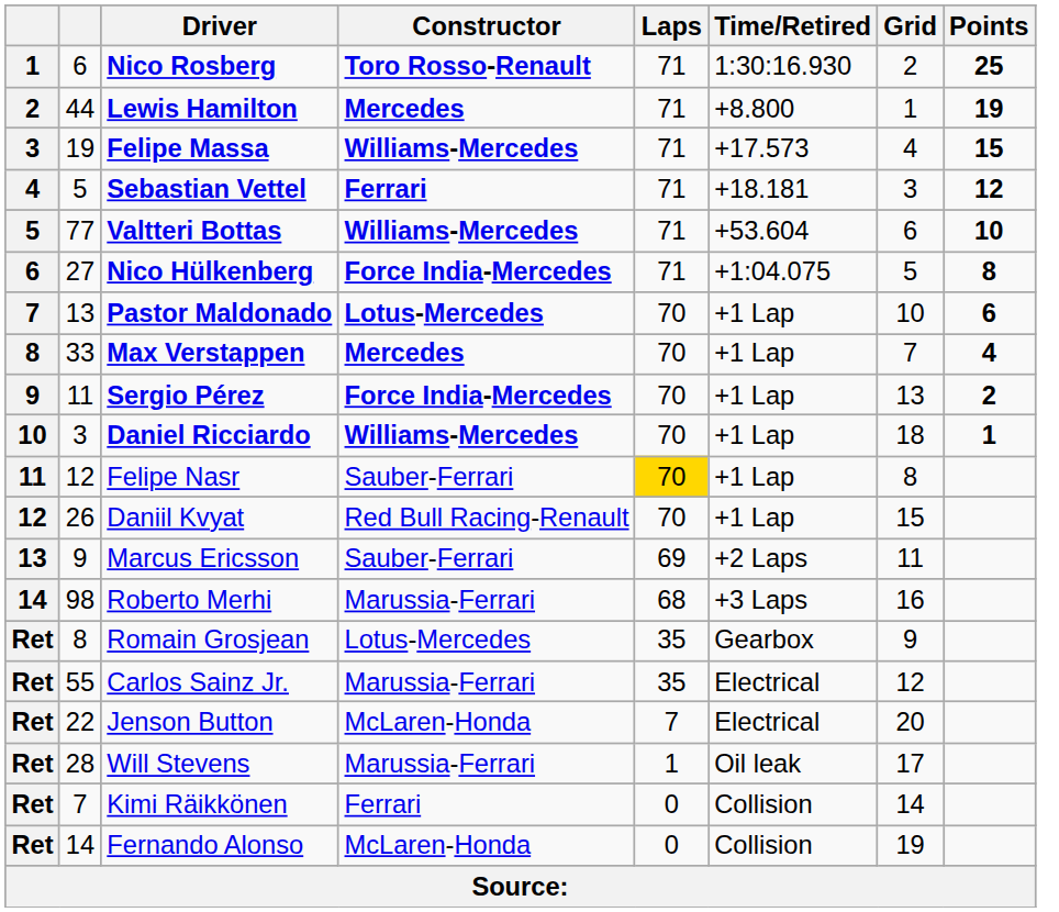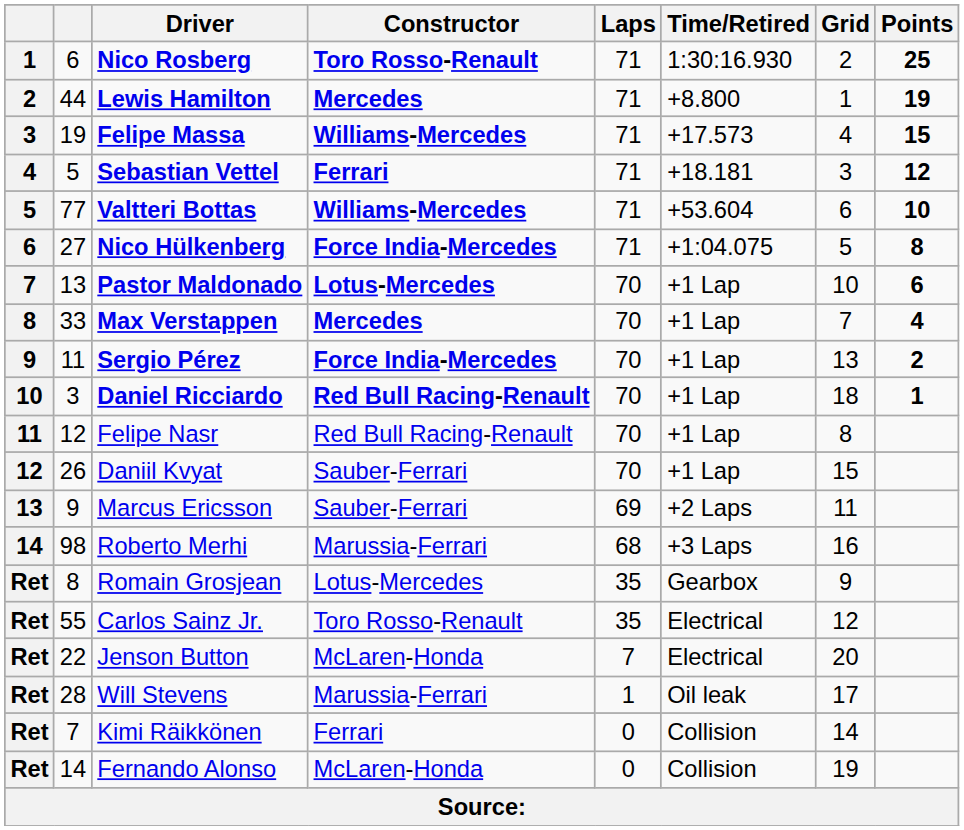 <table class="wikitable" style="font-size: 85%;">
 <tr>
 <th></th>
 <th></th>
 <th>Driver</th>
 <th>Constructor</th>
 <th>Laps</th>
 <th>Time/Retired</th>
 <th>Grid</th>
 <th>Points</th>
 </tr>
 <tr>
 <th>1</th>
 <td align="center">6</td>
 <td> <strong><a href='#'>Nico Rosberg</a></strong></td>
 <td><strong><a href='#'>Toro Rosso</a>-<a href='#'>Renault</a></strong></td>
 <td align="center">71</td>
 <td>1:30:16.930</td>
 <td align="center">2</td>
 <td align="center"><strong>25</strong></td>
 </tr>
 <tr>
 <th>2</th>
 <td align="center">44</td>
 <td> <strong><a href='#'>Lewis Hamilton</a></strong></td>
 <td><strong><a href='#'>Mercedes</a></strong></td>
 <td align="center">71</td>
 <td>+8.800</td>
 <td align="center">1</td>
 <td align="center"><strong>19</strong></td>
 </tr>
 <tr>
 <th>3</th>
 <td align="center">19</td>
 <td> <strong><a href='#'>Felipe Massa</a></strong></td>
 <td><strong><a href='#'>Williams</a>-<a href='#'>Mercedes</a></strong></td>
 <td align="center">71</td>
 <td>+17.573</td>
 <td align="center">4</td>
 <td align="center"><strong>15</strong></td>
 </tr>
 <tr>
 <th>4</th>
 <td align="center">5</td>
 <td> <strong><a href='#'>Sebastian Vettel</a></strong></td>
 <td><strong><a href='#'>Ferrari</a></strong></td>
 <td align="center">71</td>
 <td>+18.181</td>
 <td align="center">3</td>
 <td align="center"><strong>12</strong></td>
 </tr>
 <tr>
 <th>5</th>
 <td align="center">77</td>
 <td> <strong><a href='#'>Valtteri Bottas</a></strong></td>
 <td><strong><a href='#'>Williams</a>-<a href='#'>Mercedes</a></strong></td>
 <td align="center">71</td>
 <td>+53.604</td>
 <td align="center">6</td>
 <td align="center"><strong>10</strong></td>
 </tr>
 <tr>
 <th>6</th>
 <td align="center">27</td>
 <td> <strong><a href='#'>Nico Hülkenberg</a></strong></td>
 <td><strong><a href='#'>Force India</a>-<a href='#'>Mercedes</a></strong></td>
 <td align="center">71</td>
 <td>+1:04.075</td>
 <td align="center">5</td>
 <td align="center"><strong>8</strong></td>
 </tr>
 <tr>
 <th>7</th>
 <td align="center">13</td>
 <td> <strong><a href='#'>Pastor Maldonado</a></strong></td>
 <td><strong><a href='#'>Lotus</a>-<a href='#'>Mercedes</a></strong></td>
 <td align="center">70</td>
 <td>+1 Lap</td>
 <td align="center">10</td>
 <td align="center"><strong>6</strong></td>
 </tr>
 <tr>
 <th>8</th>
 <td align="center">33</td>
 <td> <strong><a href='#'>Max Verstappen</a></strong></td>
 <td><strong><a href='#'>Mercedes</a></strong></td>
 <td align="center">70</td>
 <td>+1 Lap</td>
 <td align="center">7</td>
 <td align="center"><strong>4</strong></td>
 </tr>
 <tr>
 <th>9</th>
 <td align="center">11</td>
 <td> <strong><a href='#'>Sergio Pérez</a></strong></td>
 <td><strong><a href='#'>Force India</a>-<a href='#'>Mercedes</a></strong></td>
 <td align="center">70</td>
 <td>+1 Lap</td>
 <td align="center">13</td>
 <td align="center"><strong>2</strong></td>
 </tr>
 <tr>
 <th>10</th>
 <td align="center">3</td>
 <td> <strong><a href='#'>Daniel Ricciardo</a></strong></td>
-<td><strong><a href='#'>Williams</a>-<a href='#'>Mercedes</a></strong></td>
+<td><strong><a href='#'>Red Bull Racing</a>-<a href='#'>Renault</a></strong></td>
 <td align="center">70</td>
 <td>+1 Lap</td>
 <td align="center">18</td>
 <td align="center"><strong>1</strong></td>
 </tr>
 <tr>
 <th>11</th>
 <td align="center">12</td>
 <td> <a href='#'>Felipe Nasr</a></td>
-<td><a href='#'>Sauber</a>-<a href='#'>Ferrari</a></td>
-<td align="center" style="background: gold;">70</td>
+<td><a href='#'>Red Bull Racing</a>-<a href='#'>Renault</a></td>
+<td align="center">70</td>
 <td>+1 Lap</td>
 <td align="center">8</td>
 <td></td>
 </tr>
 <tr>
 <th>12</th>
 <td align="center">26</td>
 <td> <a href='#'>Daniil Kvyat</a></td>
-<td><a href='#'>Red Bull Racing</a>-<a href='#'>Renault</a></td>
+<td><a href='#'>Sauber</a>-<a href='#'>Ferrari</a></td>
 <td align="center">70</td>
 <td>+1 Lap</td>
 <td align="center">15</td>
 <td></td>
 </tr>
 <tr>
 <th>13</th>
 <td align="center">9</td>
 <td> <a href='#'>Marcus Ericsson</a></td>
 <td><a href='#'>Sauber</a>-<a href='#'>Ferrari</a></td>
 <td align="center">69</td>
 <td>+2 Laps</td>
 <td align="center">11</td>
 <td></td>
 </tr>
 <tr>
 <th>14</th>
 <td align="center">98</td>
 <td> <a href='#'>Roberto Merhi</a></td>
 <td><a href='#'>Marussia</a>-<a href='#'>Ferrari</a></td>
 <td align="center">68</td>
 <td>+3 Laps</td>
 <td align="center">16</td>
 <td></td>
 </tr>
 <tr>
 <th>Ret</th>
 <td align="center">8</td>
 <td> <a href='#'>Romain Grosjean</a></td>
 <td><a href='#'>Lotus</a>-<a href='#'>Mercedes</a></td>
 <td align="center">35</td>
 <td>Gearbox</td>
 <td align="center">9</td>
 <td></td>
 </tr>
 <tr>
 <th>Ret</th>
 <td align="center">55</td>
 <td> <a href='#'>Carlos Sainz Jr.</a></td>
-<td><a href='#'>Marussia</a>-<a href='#'>Ferrari</a></td>
+<td><a href='#'>Toro Rosso</a>-<a href='#'>Renault</a></td>
 <td align="center">35</td>
 <td>Electrical</td>
 <td align="center">12</td>
 <td></td>
 </tr>
 <tr>
 <th>Ret</th>
 <td align="center">22</td>
 <td> <a href='#'>Jenson Button</a></td>
 <td><a href='#'>McLaren</a>-<a href='#'>Honda</a></td>
 <td align="center">7</td>
 <td>Electrical</td>
 <td align="center">20</td>
 <td></td>
 </tr>
 <tr>
 <th>Ret</th>
 <td align="center">28</td>
 <td> <a href='#'>Will Stevens</a></td>
 <td><a href='#'>Marussia</a>-<a href='#'>Ferrari</a></td>
 <td align="center">1</td>
 <td>Oil leak</td>
 <td align="center">17</td>
 <td></td>
 </tr>
 <tr>
 <th>Ret</th>
 <td align="center">7</td>
 <td> <a href='#'>Kimi Räikkönen</a></td>
 <td><a href='#'>Ferrari</a></td>
 <td align="center">0</td>
 <td>Collision</td>
 <td align="center">14</td>
 <td></td>
 </tr>
 <tr>
 <th>Ret</th>
 <td align="center">14</td>
 <td> <a href='#'>Fernando Alonso</a></td>
 <td><a href='#'>McLaren</a>-<a href='#'>Honda</a></td>
 <td align="center">0</td>
 <td>Collision</td>
 <td align="center">19</td>
 <td></td>
 </tr>
 <tr>
 <th colspan=8>Source:</th>
 </tr>
 <tr>
 </tr>
 </table>
